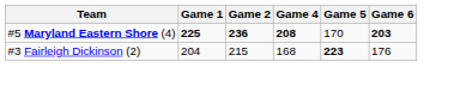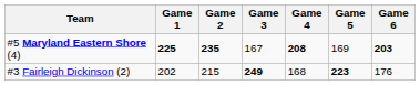 <table class="wikitable">
 <tr>
 <th>Team</th>
 <th>Game 1</th>
 <th>Game 2</th>
+<th>Game 3</th>
 <th>Game 4</th>
 <th>Game 5</th>
 <th>Game 6</th>
 </tr>
 <tr>
 <td>#5 <strong><a href='#'>Maryland Eastern Shore</a></strong> (4)</td>
 <td><strong>225</strong></td>
-<td><strong>236</strong></td>
+<td><strong>235</strong></td>
+<td>167</td>
 <td><strong>208</strong></td>
-<td>170</td>
+<td>169</td>
 <td><strong>203</strong></td>
 </tr>
 <tr>
 <td>#3 <a href='#'>Fairleigh Dickinson</a> (2)</td>
-<td>204</td>
+<td>202</td>
 <td>215</td>
+<td><strong>249</strong></td>
 <td>168</td>
 <td><strong>223</strong></td>
 <td>176</td>
 </tr>
 </table>
